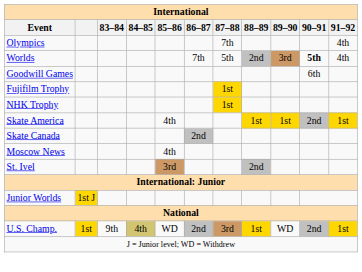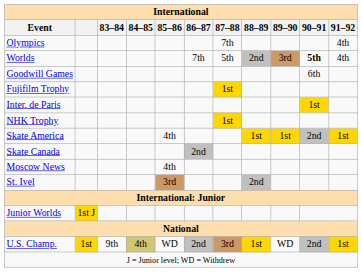 <table class="wikitable" style="text-align:center">
 <tr>
 <th style="background-color: #ffdead; " colspan=11 align=center>International</th>
 </tr>
 <tr>
 <th>Event</th>
 <th></th>
 <th>83–84</th>
 <th>84–85</th>
 <th>85–86</th>
 <th>86–87</th>
 <th>87–88</th>
 <th>88–89</th>
 <th>89–90</th>
 <th>90–91</th>
 <th>91–92</th>
 </tr>
 <tr>
 <td align=left><a href='#'>Olympics</a></td>
 <td></td>
 <td></td>
 <td></td>
 <td></td>
 <td></td>
 <td>7th</td>
 <td></td>
 <td></td>
 <td></td>
 <td>4th</td>
 </tr>
 <tr>
 <td align=left><a href='#'>Worlds</a></td>
 <td></td>
 <td></td>
 <td></td>
 <td></td>
 <td>7th</td>
 <td>5th</td>
 <td style="background:silver;">2nd</td>
 <td style="background:#cc9966;">3rd</td>
 <td><strong>5th</strong></td>
 <td>4th</td>
 </tr>
 <tr>
 <td align=left><a href='#'>Goodwill Games</a></td>
 <td></td>
 <td></td>
 <td></td>
 <td></td>
 <td></td>
 <td></td>
 <td></td>
 <td></td>
 <td>6th</td>
 <td></td>
 </tr>
 <tr>
 <td align=left><a href='#'>Fujifilm Trophy</a></td>
 <td></td>
 <td></td>
 <td></td>
 <td></td>
 <td></td>
 <td style="background:gold;">1st</td>
 <td></td>
 <td></td>
 <td></td>
+<td></td>
+</tr>
+<tr>
+<td align=left><a href='#'>Inter. de Paris</a></td>
+<td></td>
+<td></td>
+<td></td>
+<td></td>
+<td></td>
+<td></td>
+<td></td>
+<td></td>
+<td style="background:gold;">1st</td>
 <td></td>
 </tr>
 <tr>
 <td align=left><a href='#'>NHK Trophy</a></td>
 <td></td>
 <td></td>
 <td></td>
 <td></td>
 <td></td>
 <td style="background:gold;">1st</td>
 <td></td>
 <td></td>
 <td></td>
 <td></td>
 </tr>
 <tr>
 <td align=left><a href='#'>Skate America</a></td>
 <td></td>
 <td></td>
 <td></td>
 <td>4th</td>
 <td></td>
 <td></td>
 <td style="background:gold;">1st</td>
 <td style="background:gold;">1st</td>
 <td style="background:silver;">2nd</td>
 <td style="background:gold;">1st</td>
 </tr>
 <tr>
 <td align=left><a href='#'>Skate Canada</a></td>
 <td></td>
 <td></td>
 <td></td>
 <td></td>
 <td style="background:silver;">2nd</td>
 <td></td>
 <td></td>
 <td></td>
 <td></td>
 <td></td>
 </tr>
 <tr>
 <td align=left><a href='#'>Moscow News</a></td>
 <td></td>
 <td></td>
 <td></td>
 <td>4th</td>
 <td></td>
 <td></td>
 <td></td>
 <td></td>
 <td></td>
 <td></td>
 </tr>
 <tr>
 <td align=left><a href='#'>St. Ivel</a></td>
 <td></td>
 <td></td>
 <td></td>
 <td bgcolor=cc9966>3rd</td>
 <td></td>
 <td></td>
 <td bgcolor=silver>2nd</td>
 <td></td>
 <td></td>
 <td></td>
 </tr>
 <tr>
 <th style="background-color: #ffdead; " colspan=11 align=center>International: Junior</th>
 </tr>
 <tr>
 <td align=left><a href='#'>Junior Worlds</a></td>
 <td style="background:gold;">1st J</td>
 <td></td>
 <td></td>
 <td></td>
 <td></td>
 <td></td>
 <td></td>
 <td></td>
 </tr>
 <tr>
 <th style="background-color: #ffdead; " colspan=11 align=center>National</th>
 </tr>
 <tr>
 <td align=left><a href='#'>U.S. Champ.</a></td>
 <td style="background:gold;">1st</td>
 <td>9th</td>
 <td style="background:#d1c571;">4th</td>
 <td>WD</td>
 <td style="background:silver;">2nd</td>
 <td style="background:#cc9966;">3rd</td>
 <td style="background:gold;">1st</td>
 <td>WD</td>
 <td style="background:silver;">2nd</td>
 <td style="background:gold;">1st</td>
 </tr>
 <tr>
 <td colspan=11 align=center><small> J = Junior level; WD = Withdrew </small></td>
 </tr>
 </table>
